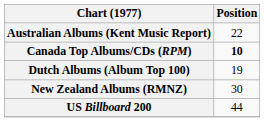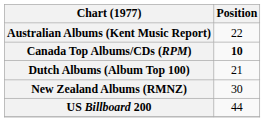 <table class="wikitable sortable plainrowheaders" style="text-align:center">
 <tr>
 <th scope="col">Chart (1977)</th>
 <th scope="col">Position</th>
 </tr>
 <tr>
 <th scope="row">Australian Albums (Kent Music Report)</th>
 <td>22</td>
 </tr>
 <tr>
 <th scope="row">Canada Top Albums/CDs (<em>RPM</em>)</th>
 <td><strong>10</strong></td>
 </tr>
 <tr>
 <th scope="row">Dutch Albums (Album Top 100)</th>
-<td>19</td>
+<td>21</td>
 </tr>
 <tr>
 <th scope="row">New Zealand Albums (RMNZ)</th>
 <td>30</td>
 </tr>
 <tr>
 <th scope="row">US <em>Billboard</em> 200</th>
 <td>44</td>
 </tr>
 <tr>
 </tr>
 </table>
